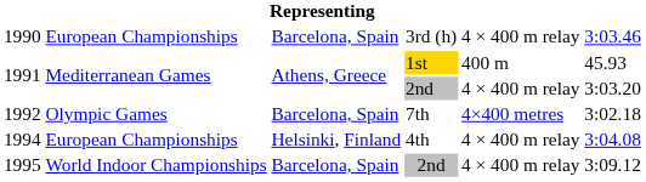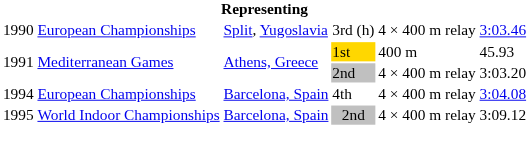 <table>
 <tr>
 <th colspan="6">Representing </th>
 </tr>
 <tr>
 <td>1990</td>
 <td><a href='#'>European Championships</a></td>
-<td><a href='#'>Barcelona, Spain</a></td>
+<td><a href='#'>Split</a>, <a href='#'>Yugoslavia</a></td>
 <td>3rd (h) </td>
 <td>4 × 400 m relay</td>
 <td><a href='#'>3:03.46</a></td>
 </tr>
 <tr>
 <td rowspan=2>1991</td>
 <td rowspan=2><a href='#'>Mediterranean Games</a></td>
 <td rowspan=2><a href='#'>Athens, Greece</a></td>
 <td bgcolor=gold>1st</td>
 <td>400 m</td>
 <td>45.93</td>
 </tr>
 <tr>
 <td bgcolor=silver>2nd</td>
 <td>4 × 400 m relay</td>
 <td>3:03.20 </td>
 </tr>
 <tr>
-<td rowspan=1>1992</td>
-<td rowspan=1><a href='#'>Olympic Games</a></td>
-<td><a href='#'>Barcelona, Spain</a></td>
-<td>7th</td>
-<td><a href='#'>4×400 metres</a></td>
-<td>3:02.18</td>
-</tr>
-<tr>
 <td>1994</td>
 <td><a href='#'>European Championships</a></td>
-<td><a href='#'>Helsinki</a>, <a href='#'>Finland</a></td>
+<td><a href='#'>Barcelona, Spain</a></td>
 <td>4th</td>
 <td>4 × 400 m relay</td>
 <td><a href='#'>3:04.08</a></td>
 </tr>
 <tr>
 <td>1995</td>
 <td><a href='#'>World Indoor Championships</a></td>
 <td><a href='#'>Barcelona, Spain</a></td>
 <td bgcolor="silver" align="center">2nd</td>
 <td>4 × 400 m relay</td>
 <td>3:09.12</td>
 </tr>
 </table>
